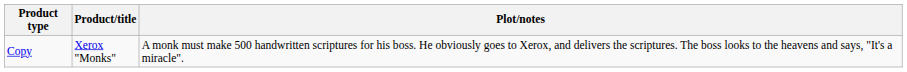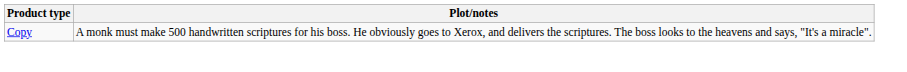 <table class="wikitable">
 <tr>
 <th>Product type</th>
-<th>Product/title</th>
 <th>Plot/notes</th>
 </tr>
 <tr>
 <td><a href='#'>Copy</a></td>
-<td><a href='#'>Xerox</a><br>"Monks"</td>
 <td>A monk must make 500 handwritten scriptures for his boss. He obviously goes to Xerox, and delivers the scriptures. The boss looks to the heavens and says, "It's a miracle".</td>
 </tr>
 </table>
